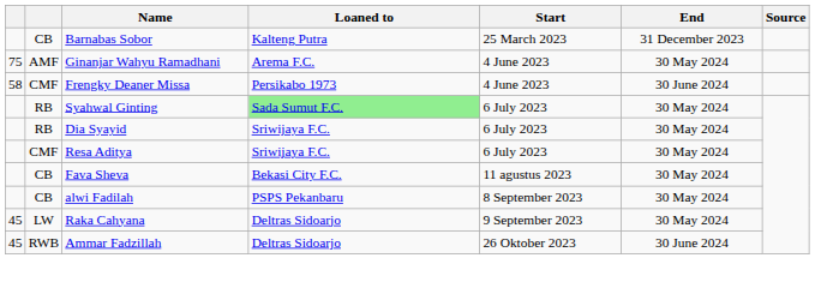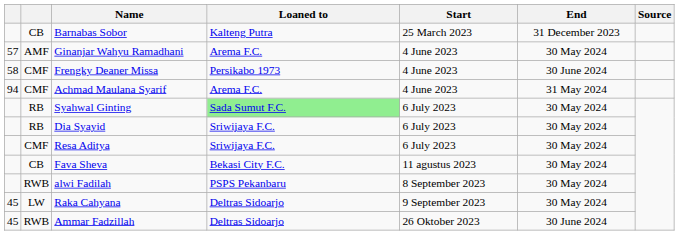 <table class="wikitable plainrowheaders sortable" style="font-size:95%">
 <tr>
 <th></th>
 <th></th>
 <th scope="col" style="width:200px;">Name</th>
 <th scope="col" style="width:250px;">Loaned to</th>
 <th scope="col" style="width:150px;">Start</th>
 <th scope="col" style="width:150px;">End</th>
 <th>Source</th>
 </tr>
 <tr>
 <td align=center></td>
 <td align=center>CB</td>
 <td> <a href='#'>Barnabas Sobor</a></td>
 <td> <a href='#'>Kalteng Putra</a></td>
 <td>25 March 2023</td>
 <td align=center>31 December 2023</td>
 </tr>
 <tr>
-<td align=center>75</td>
+<td align=center>57</td>
 <td align=center>AMF</td>
 <td> <a href='#'>Ginanjar Wahyu Ramadhani</a></td>
 <td> <a href='#'>Arema F.C.</a></td>
 <td>4 June 2023</td>
 <td align=center>30 May 2024</td>
 <td align=center></td>
 </tr>
 <tr>
 <td align=center>58</td>
 <td align=center>CMF</td>
 <td> <a href='#'>Frengky Deaner Missa</a></td>
 <td> <a href='#'>Persikabo 1973</a></td>
 <td>4 June 2023</td>
 <td align=center>30 June 2024</td>
+<td align=center></td>
+</tr>
+<tr>
+<td align=center>94</td>
+<td align=center>CMF</td>
+<td> <a href='#'>Achmad Maulana Syarif</a></td>
+<td> <a href='#'>Arema F.C.</a></td>
+<td>4 June 2023</td>
+<td align=center>31 May 2024</td>
 <td align=center></td>
 </tr>
 <tr>
 <td align=center></td>
 <td align=center>RB</td>
 <td> <a href='#'>Syahwal Ginting</a></td>
 <td style="background: lightgreen;"> <a href='#'>Sada Sumut F.C.</a></td>
 <td>6 July 2023</td>
 <td align=center>30 May 2024</td>
 </tr>
 <tr>
 <td align=center></td>
 <td align=center>RB</td>
 <td> <a href='#'>Dia Syayid</a></td>
 <td> <a href='#'>Sriwijaya F.C.</a></td>
 <td>6 July 2023</td>
 <td align=center>30 May 2024</td>
 </tr>
 <tr>
 <td align=center></td>
 <td align=center>CMF</td>
 <td> <a href='#'>Resa Aditya</a></td>
 <td> <a href='#'>Sriwijaya F.C.</a></td>
 <td>6 July 2023</td>
 <td align=center>30 May 2024</td>
 </tr>
 <tr>
 <td align=center></td>
 <td align=center>CB</td>
 <td> <a href='#'>Fava Sheva</a></td>
 <td> <a href='#'>Bekasi City F.C.</a></td>
 <td>11 agustus 2023</td>
 <td align=center>30 May 2024</td>
 </tr>
 <tr>
 <td align=center></td>
-<td align=center>CB</td>
+<td align=center>RWB</td>
 <td> <a href='#'>alwi Fadilah</a></td>
 <td> <a href='#'>PSPS Pekanbaru</a></td>
 <td>8 September  2023</td>
 <td align=center>30 May 2024</td>
 </tr>
 <tr>
 <td align=center>45</td>
 <td align=center>LW</td>
 <td> <a href='#'>Raka Cahyana</a></td>
 <td> <a href='#'>Deltras Sidoarjo</a></td>
 <td>9 September  2023</td>
 <td align=center>30 May 2024</td>
 </tr>
 <tr>
 <td align=center>45</td>
 <td align=center>RWB</td>
 <td> <a href='#'>Ammar Fadzillah</a></td>
 <td> <a href='#'>Deltras Sidoarjo</a></td>
 <td>26 Oktober 2023</td>
 <td align=center>30 June 2024</td>
 </tr>
 </table>
